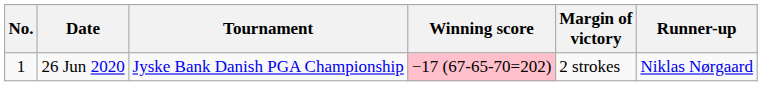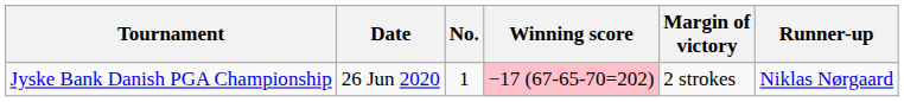 <table class="wikitable" style="font-size:95%;">
 <tr>
+<th>Tournament</th>
+<th>Date</th>
 <th>No.</th>
-<th>Date</th>
-<th>Tournament</th>
 <th>Winning score</th>
 <th>Margin of<br>victory</th>
 <th>Runner-up</th>
 </tr>
 <tr>
+<td><a href='#'>Jyske Bank Danish PGA Championship</a></td>
+<td align=right>26 Jun <a href='#'>2020</a></td>
 <td align=center>1</td>
-<td align=right>26 Jun <a href='#'>2020</a></td>
-<td><a href='#'>Jyske Bank Danish PGA Championship</a></td>
 <td style="background: pink;">−17 (67-65-70=202)</td>
 <td>2 strokes</td>
 <td> <a href='#'>Niklas Nørgaard</a></td>
 </tr>
 </table>
